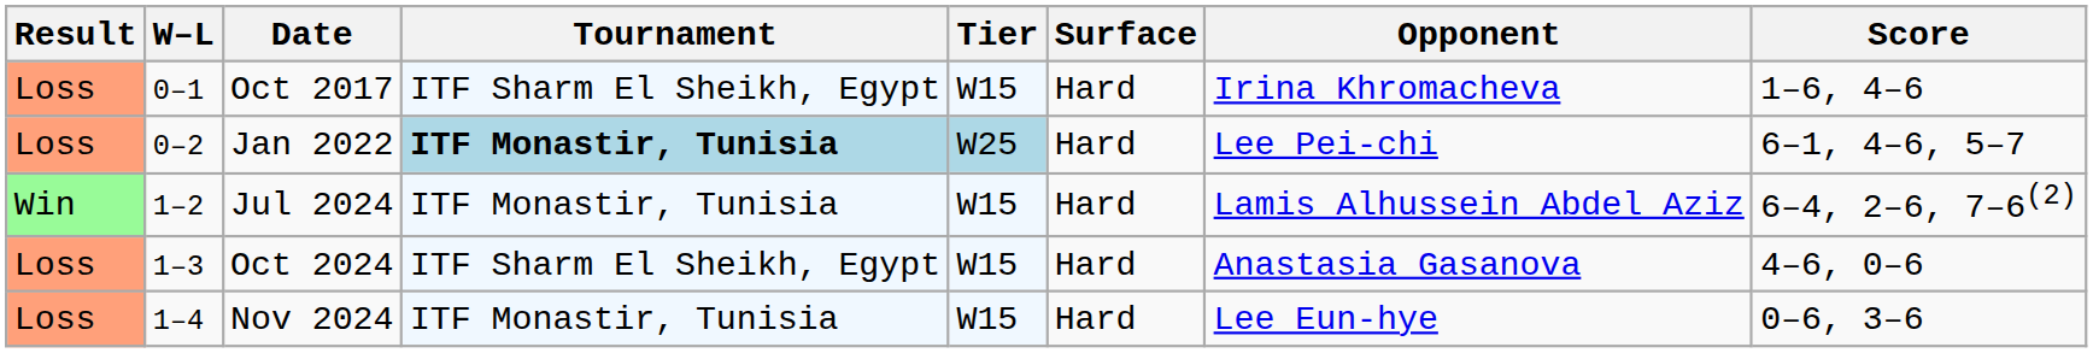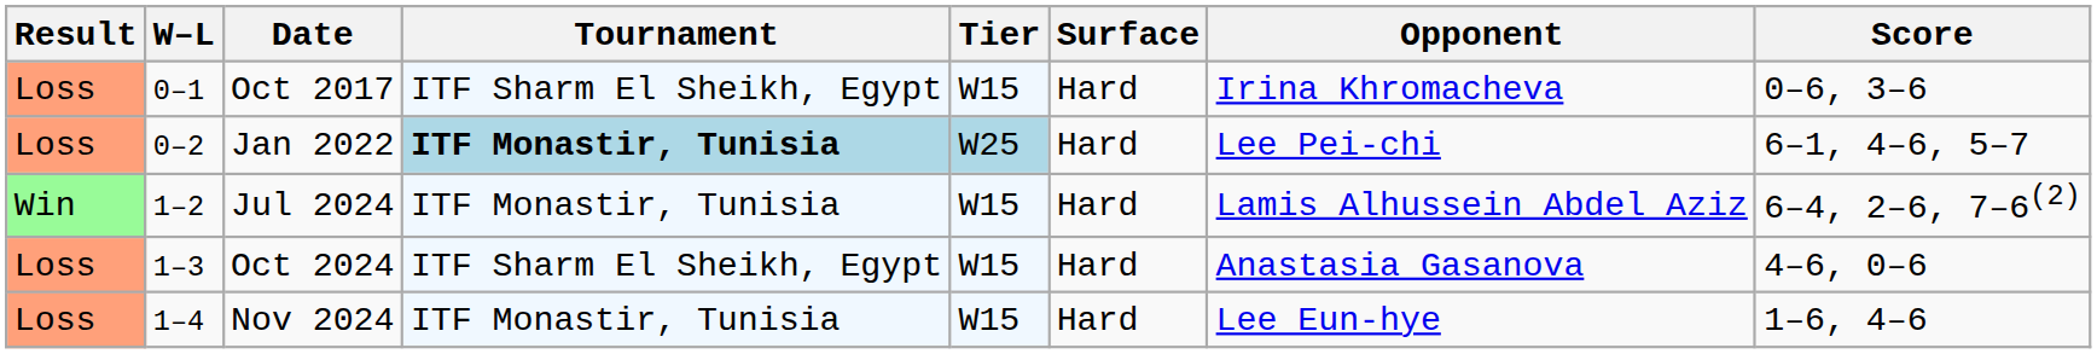 <table class="sortable wikitable">
 <tr>
 <th>Result</th>
 <th class="unsortable">W–L</th>
 <th>Date</th>
 <th>Tournament</th>
 <th>Tier</th>
 <th>Surface</th>
 <th>Opponent</th>
 <th class=unsortable>Score</th>
 </tr>
 <tr>
 <td style="background:#FFA07A;">Loss</td>
 <td><small>0–1</small></td>
 <td>Oct 2017</td>
 <td style="background:#f0f8ff;">ITF Sharm El Sheikh, Egypt</td>
 <td style="background:#f0f8ff;">W15</td>
 <td>Hard</td>
 <td> <a href='#'>Irina Khromacheva</a></td>
-<td>1–6, 4–6</td>
+<td>0–6, 3–6</td>
 </tr>
 <tr>
 <td style="background:#FFA07A;">Loss</td>
 <td><small>0–2</small></td>
 <td>Jan 2022</td>
 <td style="background:lightblue;"><strong>ITF Monastir, Tunisia</strong></td>
 <td style="background:lightblue;">W25</td>
 <td>Hard</td>
 <td> <a href='#'>Lee Pei-chi</a></td>
 <td>6–1, 4–6, 5–7</td>
 </tr>
 <tr>
 <td style="background:#98fb98;">Win</td>
 <td><small>1–2</small></td>
 <td>Jul 2024</td>
 <td style="background:#f0f8ff;">ITF Monastir, Tunisia</td>
 <td style="background:#f0f8ff;">W15</td>
 <td>Hard</td>
 <td> <a href='#'>Lamis Alhussein Abdel Aziz</a></td>
 <td>6–4, 2–6, 7–6<sup>(2)</sup></td>
 </tr>
 <tr>
 <td style="background:#FFA07A;">Loss</td>
 <td><small>1–3</small></td>
 <td>Oct 2024</td>
 <td style="background:#f0f8ff;">ITF Sharm El Sheikh, Egypt</td>
 <td style="background:#f0f8ff;">W15</td>
 <td>Hard</td>
 <td> <a href='#'>Anastasia Gasanova</a></td>
 <td>4–6, 0–6</td>
 </tr>
 <tr>
 <td style="background:#FFA07A;">Loss</td>
 <td><small>1–4</small></td>
 <td>Nov 2024</td>
 <td style="background:#f0f8ff;">ITF Monastir, Tunisia</td>
 <td style="background:#f0f8ff;">W15</td>
 <td>Hard</td>
 <td> <a href='#'>Lee Eun-hye</a></td>
-<td>0–6, 3–6</td>
+<td>1–6, 4–6</td>
 </tr>
 </table>
